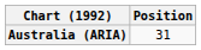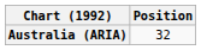 <table class="wikitable plainrowheaders" style="text-align:center">
 <tr>
 <th scope="col">Chart (1992)</th>
 <th scope="col">Position</th>
 </tr>
 <tr>
 <th scope="row">Australia (ARIA)</th>
-<td>31</td>
+<td>32</td>
 </tr>
 </table>
